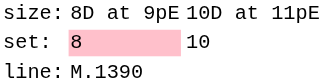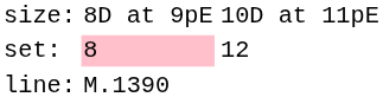 <table style="margin-left:40px;">
 <tr>
 <td>size:</td>
 <td>8D at 9pE</td>
 <td>10D at 11pE</td>
 </tr>
 <tr>
 <td>set:</td>
 <td style="background: pink;">8</td>
-<td>10</td>
+<td>12</td>
 </tr>
 <tr>
 <td>line:</td>
 <td M.1315>M.1390</td>
 </tr>
 </table>
